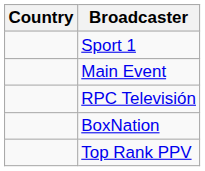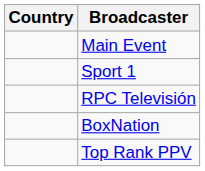 <table class="wikitable">
 <tr>
 <th align=center>Country</th>
 <th align=center>Broadcaster</th>
 </tr>
 <tr>
 <td></td>
-<td><a href='#'>Sport 1</a></td>
+<td><a href='#'>Main Event</a></td>
 </tr>
 <tr>
 <td></td>
-<td><a href='#'>Main Event</a></td>
+<td><a href='#'>Sport 1</a></td>
 </tr>
 <tr>
 <td></td>
 <td><a href='#'>RPC Televisión</a></td>
 </tr>
 <tr>
 <td></td>
 <td><a href='#'>BoxNation</a></td>
 </tr>
 <tr>
 <td></td>
 <td><a href='#'>Top Rank PPV</a></td>
 </tr>
 </table>
